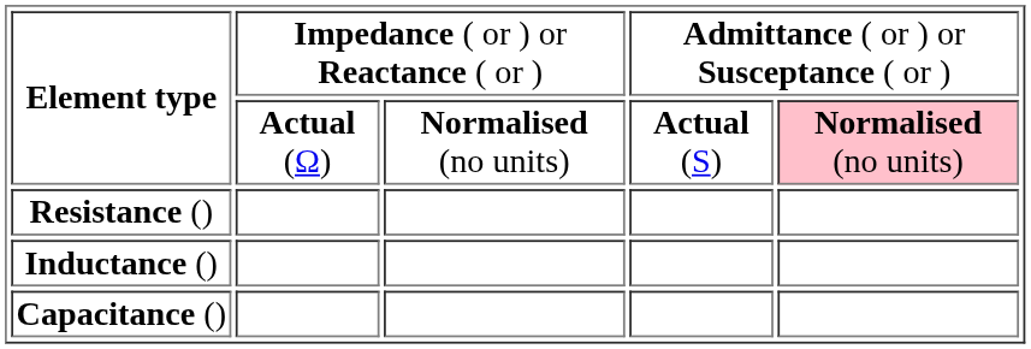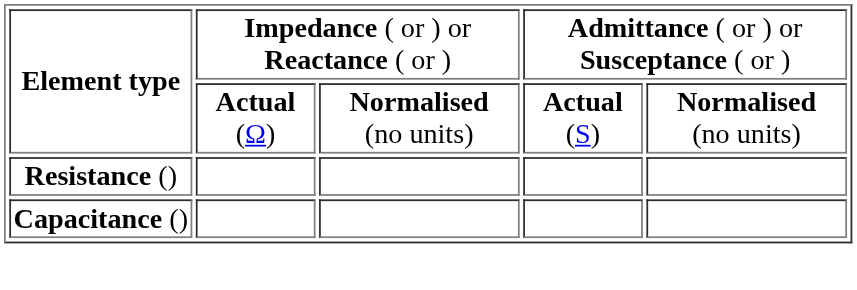 <table border="1" cellpadding="1">
 <tr>
 <th rowspan="2" width="100" style="text-align:center;"><strong>Element type</strong></th>
 <td colspan="2" width="180" style="text-align:center;"><strong>Impedance</strong> ( or ) or <strong>Reactance</strong> ( or )</td>
 <td colspan="2" width="180" style="text-align:center;"><strong>Admittance</strong> ( or ) or <strong>Susceptance</strong> ( or )</td>
 </tr>
 <tr>
 <td style="text-align:center;"><strong>Actual</strong> <br>(<a href='#'>Ω</a>)</td>
 <td style="text-align:center;"><strong>Normalised</strong> <br>(no units)</td>
 <td style="text-align:center;"><strong>Actual</strong> <br>(<a href='#'>S</a>)</td>
-<td style="background: pink; text-align:center;"><strong>Normalised</strong> <br>(no units)</td>
+<td style="text-align:center;"><strong>Normalised</strong> <br>(no units)</td>
 </tr>
 <tr>
 <td style="text-align:center;"><strong>Resistance</strong> ()</td>
-<td></td>
-<td></td>
-<td></td>
-<td></td>
-</tr>
-<tr>
-<td style="text-align:center;"><strong>Inductance</strong> ()</td>
 <td></td>
 <td></td>
 <td></td>
 <td></td>
 </tr>
 <tr>
 <td style="text-align:center;"><strong>Capacitance</strong> ()</td>
 <td></td>
 <td></td>
 <td></td>
 <td></td>
 </tr>
 </table>
